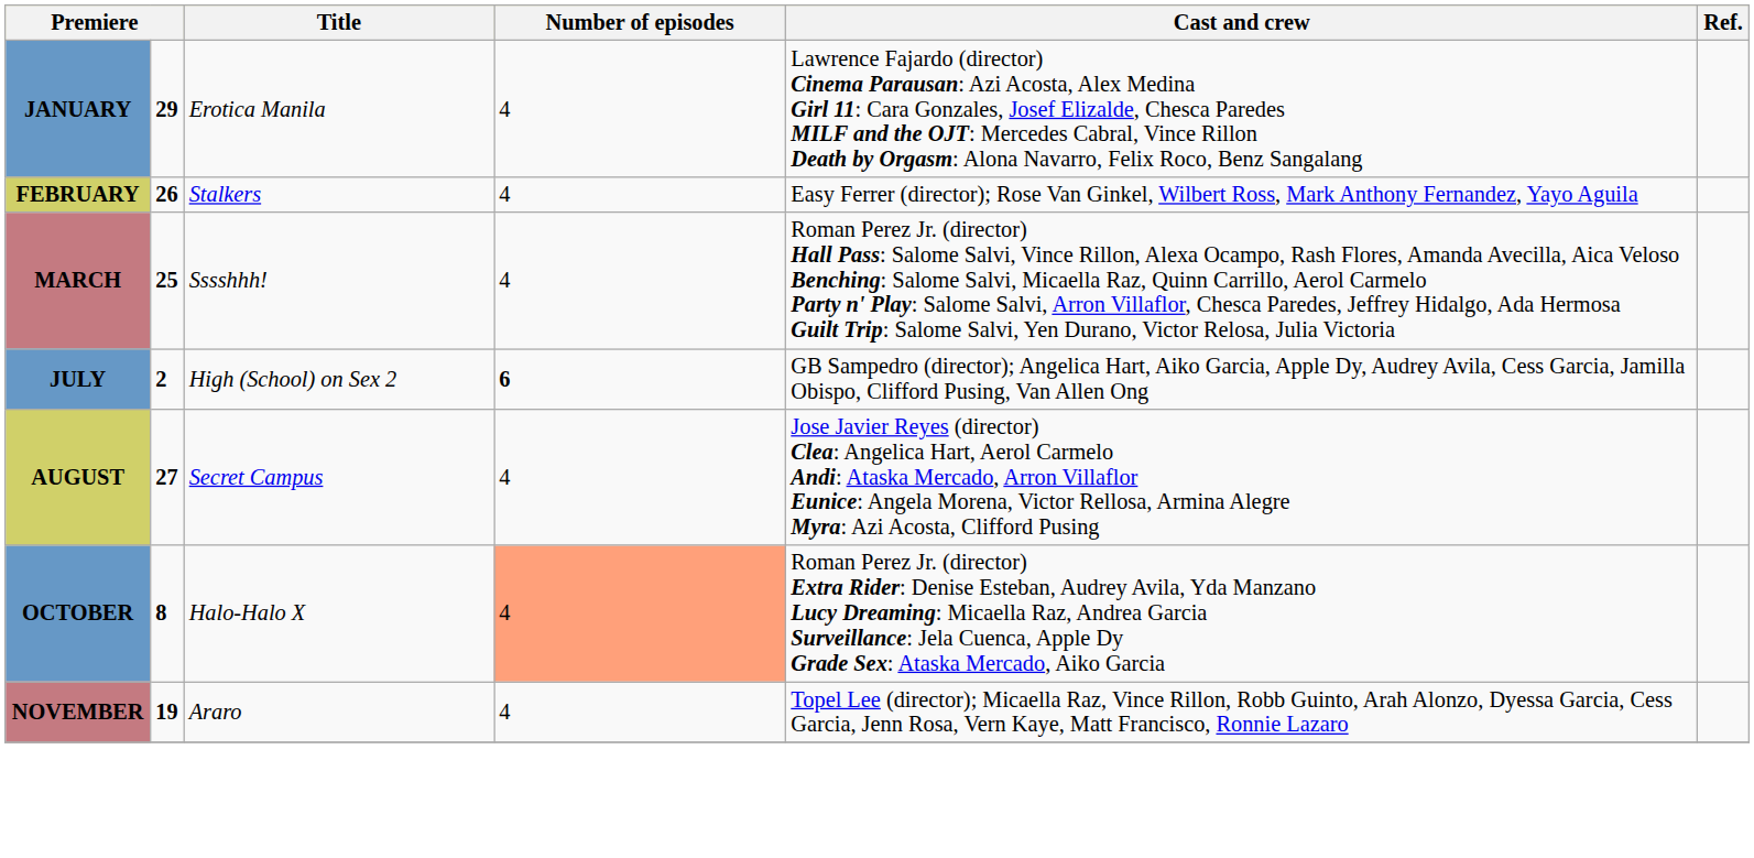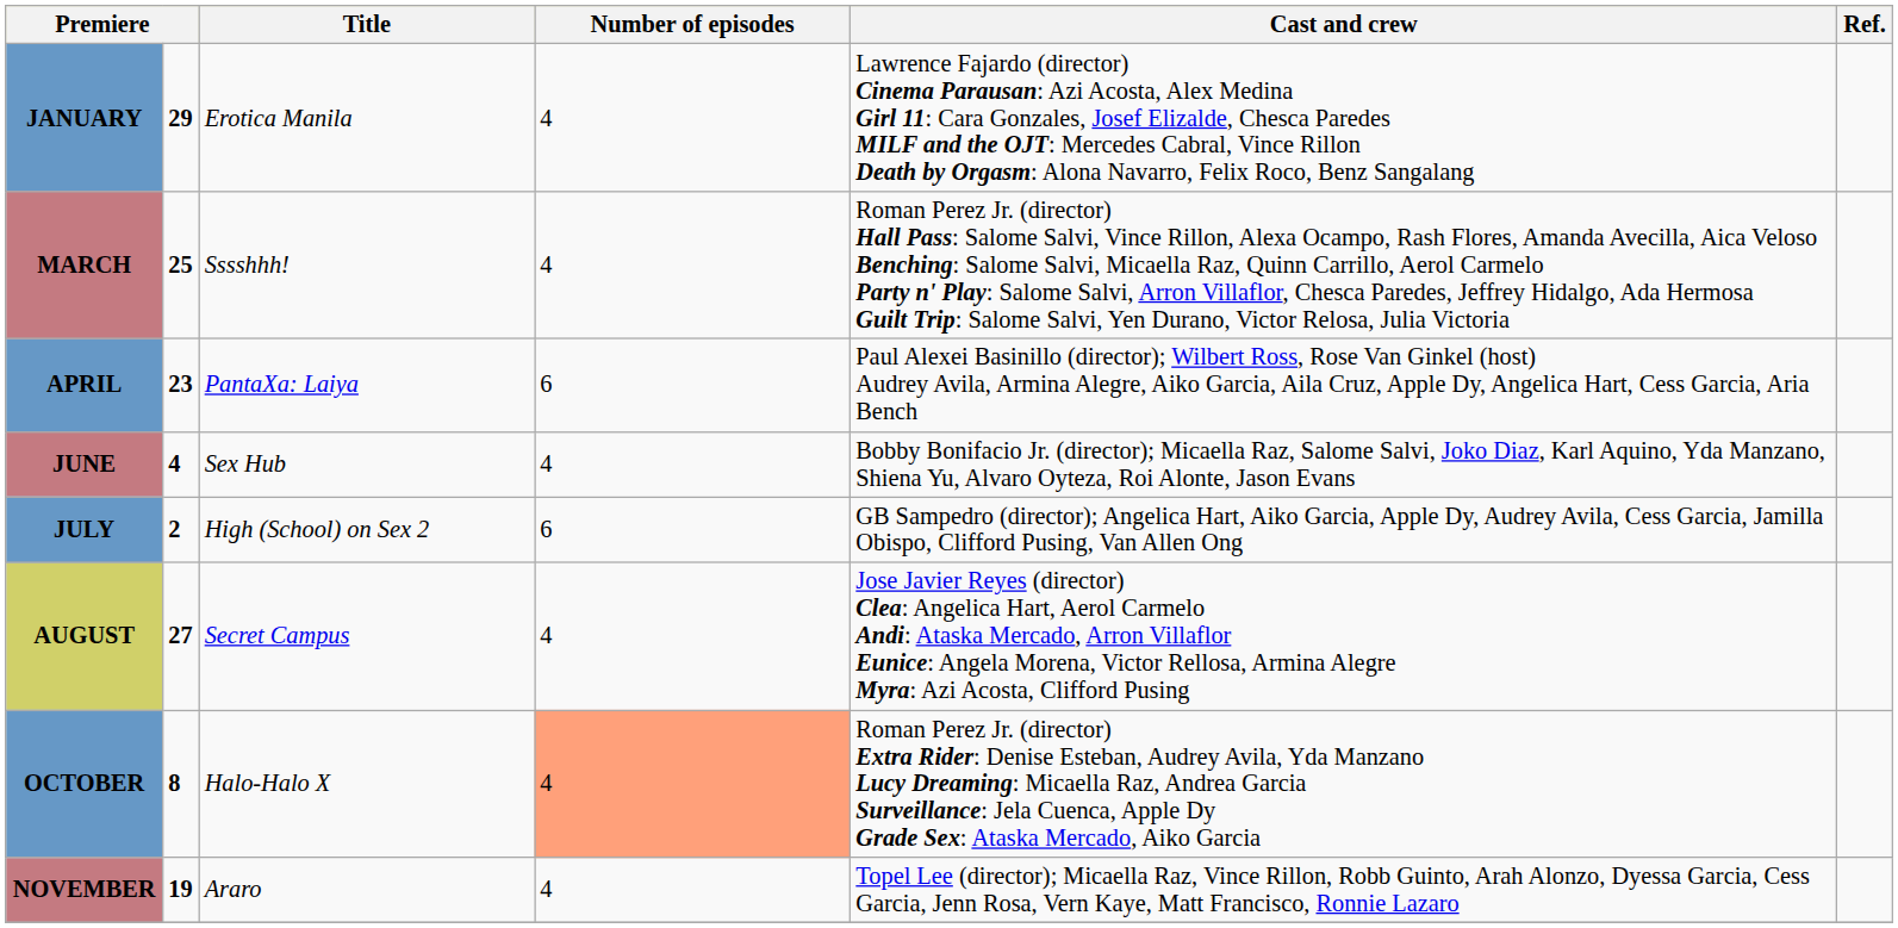 <table class="wikitable sortable">
 <tr style="background:#ffffba; text-align:center;">
 <th colspan="2" style="width:05%">Premiere</th>
 <th style="width:17%">Title</th>
 <th style="width:16%">Number of episodes</th>
 <th style="width:50%">Cast and crew</th>
 <th style="width:02%">Ref.</th>
 </tr>
 <tr>
 <th style="text-align:center; background:#6698c6">JANUARY</th>
 <td><strong>29</strong></td>
 <td><em>Erotica Manila</em></td>
 <td>4</td>
 <td>Lawrence Fajardo (director)<br><strong><em>Cinema Parausan</em></strong>: Azi Acosta, Alex Medina<br><strong><em>Girl 11</em></strong>: Cara Gonzales, <a href='#'>Josef Elizalde</a>, Chesca Paredes<br><strong><em>MILF and the OJT</em></strong>: Mercedes Cabral, Vince Rillon<br><strong><em>Death by Orgasm</em></strong>: Alona Navarro, Felix Roco, Benz Sangalang</td>
 <td></td>
 </tr>
 <tr>
-<th style="text-align:center; background:#d0d069">FEBRUARY</th>
-<td><strong>26</strong></td>
-<td><em><a href='#'>Stalkers</a></em></td>
-<td>4</td>
-<td>Easy Ferrer (director); Rose Van Ginkel, <a href='#'>Wilbert Ross</a>, <a href='#'>Mark Anthony Fernandez</a>, <a href='#'>Yayo Aguila</a></td>
-<td></td>
-</tr>
-<tr>
 <th style="text-align:center; background:#c47a81">MARCH</th>
 <td><strong>25</strong></td>
 <td><em>Sssshhh!</em></td>
 <td>4</td>
 <td>Roman Perez Jr. (director)<br><strong><em>Hall Pass</em></strong>: Salome Salvi, Vince Rillon, Alexa Ocampo, Rash Flores, Amanda Avecilla, Aica Veloso<br><strong><em>Benching</em></strong>: Salome Salvi, Micaella Raz, Quinn Carrillo, Aerol Carmelo<br><strong><em>Party n' Play</em></strong>: Salome Salvi, <a href='#'>Arron Villaflor</a>, Chesca Paredes, Jeffrey Hidalgo, Ada Hermosa<br><strong><em>Guilt Trip</em></strong>: Salome Salvi, Yen Durano, Victor Relosa, Julia Victoria</td>
 <td></td>
 </tr>
 <tr>
+<th style="text-align:center; background:#6698c6">APRIL</th>
+<td><strong>23</strong></td>
+<td><em><a href='#'>PantaXa: Laiya</a></em></td>
+<td>6</td>
+<td>Paul Alexei Basinillo (director); <a href='#'>Wilbert Ross</a>, Rose Van Ginkel (host)<br>Audrey Avila, Armina Alegre, Aiko Garcia, Aila Cruz, Apple Dy, Angelica Hart, Cess Garcia, Aria Bench</td>
+<td></td>
+</tr>
+<tr>
+<th style="text-align:center; background:#c47a81">JUNE</th>
+<td><strong>4</strong></td>
+<td><em>Sex Hub</em></td>
+<td>4</td>
+<td>Bobby Bonifacio Jr. (director); Micaella Raz, Salome Salvi, <a href='#'>Joko Diaz</a>, Karl Aquino, Yda Manzano, Shiena Yu, Alvaro Oyteza, Roi Alonte, Jason Evans</td>
+<td></td>
+</tr>
+<tr>
 <th style="text-align:center; background:#6698c6">JULY</th>
 <td><strong>2</strong></td>
 <td><em>High (School) on Sex 2</em></td>
-<td><strong>6</strong></td>
+<td>6</td>
 <td>GB Sampedro (director); Angelica Hart, Aiko Garcia, Apple Dy, Audrey Avila, Cess Garcia, Jamilla Obispo, Clifford Pusing, Van Allen Ong</td>
 <td></td>
 </tr>
 <tr>
 <th style="text-align:center; background:#d0d069">AUGUST</th>
 <td><strong>27</strong></td>
 <td><em><a href='#'>Secret Campus</a></em></td>
 <td>4</td>
 <td><a href='#'>Jose Javier Reyes</a> (director)<br><strong><em>Clea</em></strong>: Angelica Hart, Aerol Carmelo<br><strong><em>Andi</em></strong>: <a href='#'>Ataska Mercado</a>, <a href='#'>Arron Villaflor</a><br><strong><em>Eunice</em></strong>: Angela Morena, Victor Rellosa, Armina Alegre<br><strong><em>Myra</em></strong>: Azi Acosta, Clifford Pusing</td>
 <td></td>
 </tr>
 <tr>
 <th style="text-align:center; background:#6698c6">OCTOBER</th>
 <td><strong>8</strong></td>
 <td><em>Halo-Halo X</em></td>
 <td style="background: lightsalmon;">4</td>
 <td>Roman Perez Jr. (director)<br><strong><em>Extra Rider</em></strong>: Denise Esteban, Audrey Avila, Yda Manzano<br><strong><em>Lucy Dreaming</em></strong>: Micaella Raz, Andrea Garcia<br><strong><em>Surveillance</em></strong>: Jela Cuenca, Apple Dy<br><strong><em>Grade Sex</em></strong>: <a href='#'>Ataska Mercado</a>, Aiko Garcia</td>
 <td></td>
 </tr>
 <tr>
 <th style="text-align:center; background:#c47a81">NOVEMBER</th>
 <td><strong>19</strong></td>
 <td><em>Araro</em></td>
 <td>4</td>
 <td><a href='#'>Topel Lee</a> (director); Micaella Raz, Vince Rillon, Robb Guinto, Arah Alonzo, Dyessa Garcia, Cess Garcia, Jenn Rosa, Vern Kaye, Matt Francisco, <a href='#'>Ronnie Lazaro</a></td>
 <td></td>
 </tr>
 <tr>
 </tr>
 </table>
